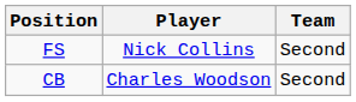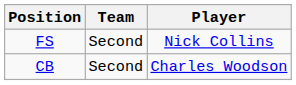 <table class="wikitable">
 <tr>
 <th>Position</th>
+<th>Team</th>
 <th>Player</th>
-<th>Team</th>
 </tr>
 <tr style="background:#ffddoo; text-align:center;">
 <td><a href='#'>FS</a></td>
+<td>Second</td>
 <td><a href='#'>Nick Collins</a></td>
-<td>Second</td>
 </tr>
 <tr style="background:#ffddoo; text-align:center;">
 <td><a href='#'>CB</a></td>
+<td>Second</td>
 <td><a href='#'>Charles Woodson</a></td>
-<td>Second</td>
 </tr>
 </table>
